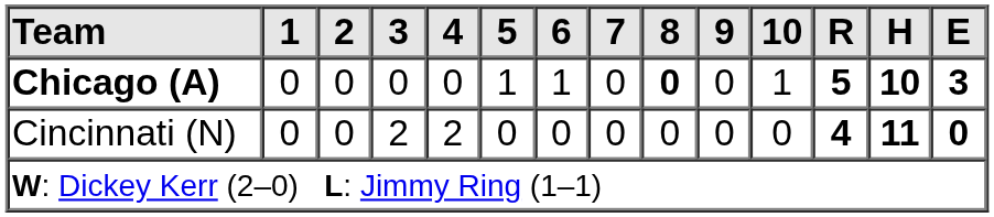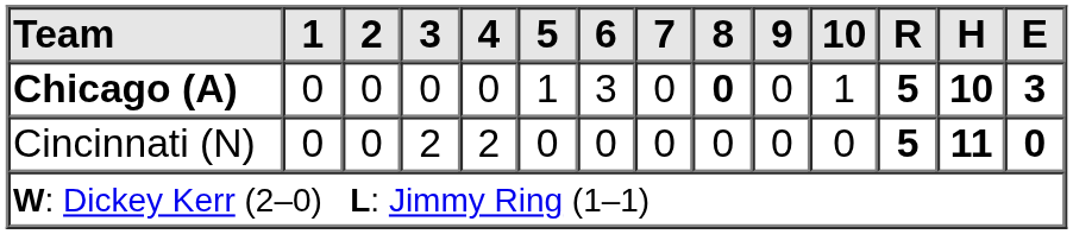 <table border=1 cellspacing=0 width=425 style="margin-left:3em;">
 <tr style="text-align:center; background-color:#e6e6e6;">
 <th align=left width=125>Team</th>
 <th width=25>1</th>
 <th width=25>2</th>
 <th width=25>3</th>
 <th width=25>4</th>
 <th width=25>5</th>
 <th width=25>6</th>
 <th width=25>7</th>
 <th width=25>8</th>
 <th width=25>9</th>
 <th width=25>10</th>
 <th width=25>R</th>
 <th width=25>H</th>
 <th width=25>E</th>
 </tr>
 <tr style="text-align:center;">
 <td align=left><strong>Chicago (A)</strong></td>
 <td>0</td>
 <td>0</td>
 <td>0</td>
 <td>0</td>
 <td>1</td>
-<td>1</td>
+<td>3</td>
 <td>0</td>
 <td><strong>0</strong></td>
 <td>0</td>
 <td>1</td>
 <td><strong>5</strong></td>
 <td><strong>10</strong></td>
 <td><strong>3</strong></td>
 </tr>
 <tr style="text-align:center;">
 <td align=left>Cincinnati (N)</td>
 <td>0</td>
 <td>0</td>
 <td>2</td>
 <td>2</td>
 <td>0</td>
 <td>0</td>
 <td>0</td>
 <td>0</td>
 <td>0</td>
 <td>0</td>
-<td><strong>4</strong></td>
+<td><strong>5</strong></td>
 <td><strong>11</strong></td>
 <td><strong>0</strong></td>
 </tr>
 <tr style="text-align:left;">
 <td colspan=14><small><strong>W</strong>: <a href='#'>Dickey Kerr</a> (2–0)   <strong>L</strong>: <a href='#'>Jimmy Ring</a> (1–1)</small></td>
 </tr>
 <tr style="text-align:left;">
 </tr>
 </table>
